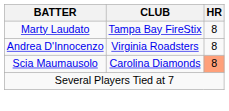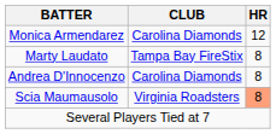 <table class="wikitable" style="text-align:center;">
 <tr>
 <th>BATTER</th>
 <th>CLUB</th>
 <th>HR</th>
+</tr>
+<tr>
+<td><a href='#'>Monica Armendarez</a></td>
+<td><a href='#'>Carolina Diamonds</a></td>
+<td>12</td>
 </tr>
 <tr>
 <td><a href='#'>Marty Laudato</a></td>
 <td><a href='#'>Tampa Bay FireStix</a></td>
 <td>8</td>
 </tr>
 <tr>
 <td><a href='#'>Andrea D'Innocenzo</a></td>
-<td><a href='#'>Virginia Roadsters</a></td>
+<td><a href='#'>Carolina Diamonds</a></td>
 <td>8</td>
 </tr>
 <tr>
 <td><a href='#'>Scia Maumausolo</a></td>
-<td><a href='#'>Carolina Diamonds</a></td>
+<td><a href='#'>Virginia Roadsters</a></td>
 <td style="background: lightsalmon;">8</td>
 </tr>
 <tr>
 <td colspan=3>Several Players Tied at 7</td>
 </tr>
 </table>
